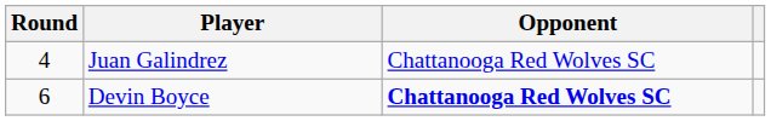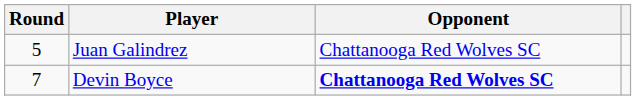 <table class="wikitable sortable" style="text-align:center;">
 <tr>
 <th>Round</th>
 <th style="width:200px">Player</th>
 <th style="width:250px">Opponent</th>
 <th class="unsortable"></th>
 </tr>
 <tr>
-<td>4</td>
+<td>5</td>
 <td style="text-align:left;" data-sort-value="Galindrez, Juan"> <a href='#'>Juan Galindrez</a></td>
 <td style="text-align:left;"><a href='#'>Chattanooga Red Wolves SC</a></td>
 <td></td>
 </tr>
 <tr>
-<td>6</td>
+<td>7</td>
 <td style="text-align:left;" data-sort-value="Boyce, Devin"> <a href='#'>Devin Boyce</a></td>
 <td style="text-align:left;"><strong><a href='#'>Chattanooga Red Wolves SC</a></strong></td>
 <td></td>
 </tr>
 </table>
